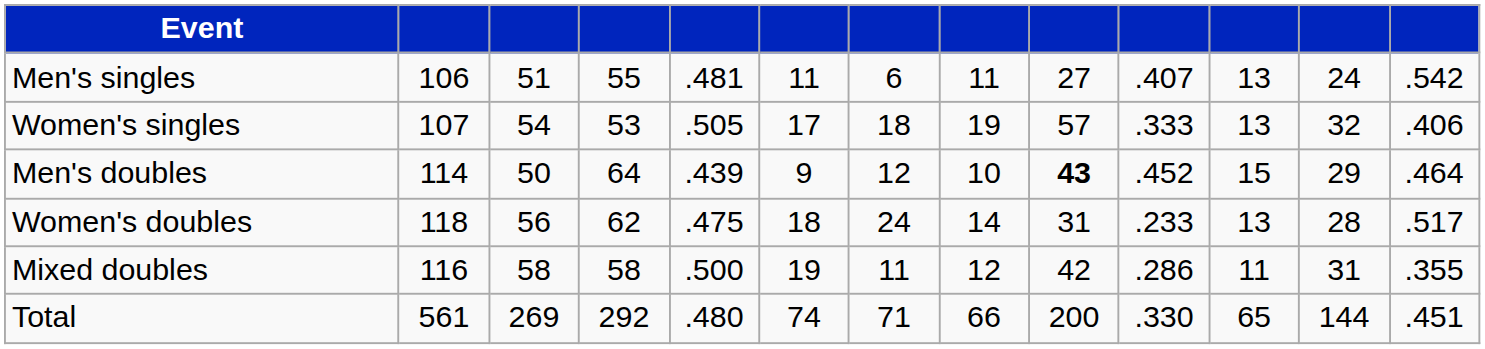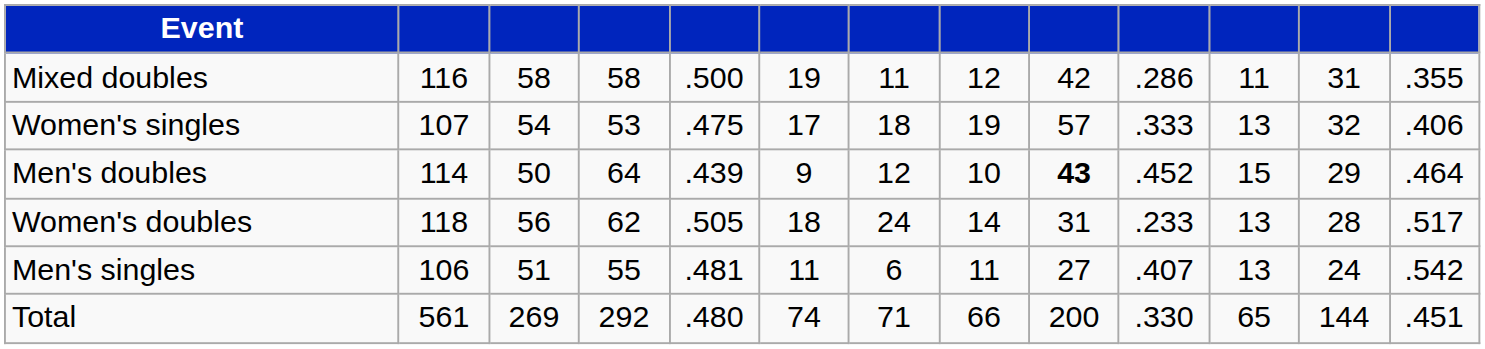 <table class="wikitable" style="text-align:center">
 <tr>
 <th style="background:#0025BD; color:white" width="200px">Event</th>
 <th style="background:#0025BD; color:white" width="40px"></th>
 <th style="background:#0025BD; color:white" width="40px"></th>
 <th style="background:#0025BD; color:white" width="40px"></th>
 <th style="background:#0025BD; color:white" width="40px"></th>
 <th style="background:#0025BD; color:white" width="40px"></th>
 <th style="background:#0025BD; color:white" width="40px"></th>
 <th style="background:#0025BD; color:white" width="40px"></th>
 <th style="background:#0025BD; color:white" width="40px"></th>
 <th style="background:#0025BD; color:white" width="40px"></th>
 <th style="background:#0025BD; color:white" width="40px"></th>
 <th style="background:#0025BD; color:white" width="40px"></th>
 <th style="background:#0025BD; color:white" width="40px"></th>
 </tr>
 <tr>
-<td style="text-align:left">Men's singles</td>
-<td>106</td>
-<td>51</td>
-<td>55</td>
-<td>.481</td>
+<td style="text-align:left">Mixed doubles</td>
+<td>116</td>
+<td>58</td>
+<td>58</td>
+<td>.500</td>
+<td>19</td>
 <td>11</td>
-<td>6</td>
+<td>12</td>
+<td>42</td>
+<td>.286</td>
 <td>11</td>
-<td>27</td>
-<td>.407</td>
-<td>13</td>
-<td>24</td>
-<td>.542</td>
+<td>31</td>
+<td>.355</td>
 </tr>
 <tr>
 <td style="text-align:left">Women's singles</td>
 <td>107</td>
 <td>54</td>
 <td>53</td>
-<td>.505</td>
+<td>.475</td>
 <td>17</td>
 <td>18</td>
 <td>19</td>
 <td>57</td>
 <td>.333</td>
 <td>13</td>
 <td>32</td>
 <td>.406</td>
 </tr>
 <tr>
 <td style="text-align:left">Men's doubles</td>
 <td>114</td>
 <td>50</td>
 <td>64</td>
 <td>.439</td>
 <td>9</td>
 <td>12</td>
 <td>10</td>
 <td><strong>43</strong></td>
 <td>.452</td>
 <td>15</td>
 <td>29</td>
 <td>.464</td>
 </tr>
 <tr>
 <td style="text-align:left">Women's doubles</td>
 <td>118</td>
 <td>56</td>
 <td>62</td>
-<td>.475</td>
+<td>.505</td>
 <td>18</td>
 <td>24</td>
 <td>14</td>
 <td>31</td>
 <td>.233</td>
 <td>13</td>
 <td>28</td>
 <td>.517</td>
 </tr>
 <tr>
-<td style="text-align:left">Mixed doubles</td>
-<td>116</td>
-<td>58</td>
-<td>58</td>
-<td>.500</td>
-<td>19</td>
+<td style="text-align:left">Men's singles</td>
+<td>106</td>
+<td>51</td>
+<td>55</td>
+<td>.481</td>
 <td>11</td>
-<td>12</td>
-<td>42</td>
-<td>.286</td>
+<td>6</td>
 <td>11</td>
-<td>31</td>
-<td>.355</td>
+<td>27</td>
+<td>.407</td>
+<td>13</td>
+<td>24</td>
+<td>.542</td>
 </tr>
 <tr>
 <td style="text-align:left">Total</td>
 <td>561</td>
 <td>269</td>
 <td>292</td>
 <td>.480</td>
 <td>74</td>
 <td>71</td>
 <td>66</td>
 <td>200</td>
 <td>.330</td>
 <td>65</td>
 <td>144</td>
 <td>.451</td>
 </tr>
 </table>
